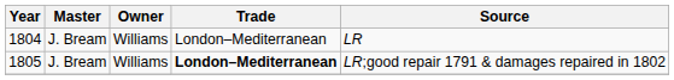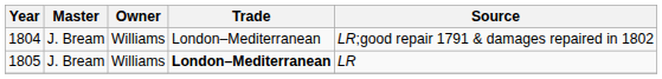 <table class="sortable wikitable">
 <tr>
 <th>Year</th>
 <th>Master</th>
 <th>Owner</th>
 <th>Trade</th>
 <th>Source</th>
 </tr>
 <tr>
 <td>1804</td>
 <td>J. Bream</td>
 <td>Williams</td>
 <td>London–Mediterranean</td>
-<td><em>LR</em></td>
+<td><em>LR</em>;good repair 1791 & damages repaired in 1802</td>
 </tr>
 <tr>
 <td>1805</td>
 <td>J. Bream</td>
 <td>Williams</td>
 <td><strong>London–Mediterranean</strong></td>
-<td><em>LR</em>;good repair 1791 & damages repaired in 1802</td>
+<td><em>LR</em></td>
 </tr>
 <tr>
 </tr>
 </table>
